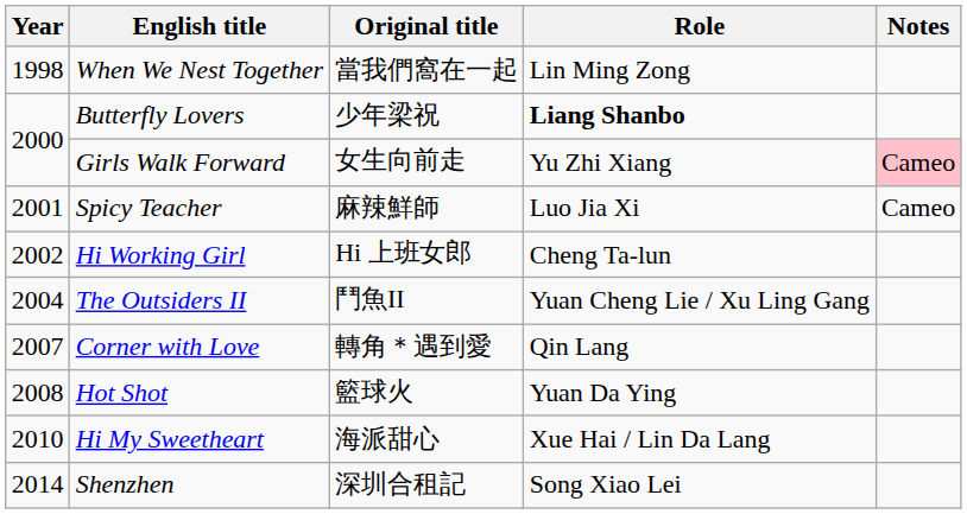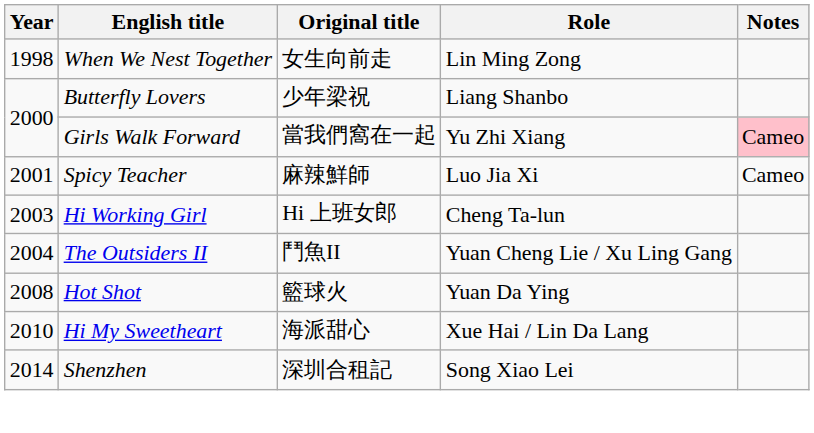 <table class="wikitable sortable">
 <tr>
 <th>Year</th>
 <th>English title</th>
 <th>Original title</th>
 <th>Role</th>
 <th class="unsortable">Notes</th>
 </tr>
 <tr>
 <td>1998</td>
 <td><em>When We Nest Together</em></td>
-<td>當我們窩在一起</td>
+<td>女生向前走</td>
 <td>Lin Ming Zong</td>
 <td></td>
 </tr>
 <tr>
 <td rowspan="2">2000</td>
 <td><em>Butterfly Lovers</em></td>
 <td>少年梁祝</td>
-<td><strong>Liang Shanbo</strong></td>
+<td>Liang Shanbo</td>
 <td></td>
 </tr>
 <tr>
 <td><em>Girls Walk Forward</em></td>
-<td>女生向前走</td>
+<td>當我們窩在一起</td>
 <td>Yu Zhi Xiang</td>
 <td style="background: pink;">Cameo</td>
 </tr>
 <tr>
 <td>2001</td>
 <td><em>Spicy Teacher</em></td>
 <td>麻辣鮮師</td>
 <td>Luo Jia Xi</td>
 <td>Cameo</td>
 </tr>
 <tr>
-<td>2002</td>
+<td>2003</td>
 <td><em><a href='#'>Hi Working Girl</a></em></td>
 <td>Hi 上班女郎</td>
 <td>Cheng Ta-lun</td>
 <td></td>
 </tr>
 <tr>
 <td>2004</td>
 <td><em><a href='#'>The Outsiders II</a></em></td>
 <td>鬥魚II</td>
 <td>Yuan Cheng Lie / Xu Ling Gang</td>
-<td></td>
-</tr>
-<tr>
-<td>2007</td>
-<td><em><a href='#'>Corner with Love</a></em></td>
-<td>轉角＊遇到愛</td>
-<td>Qin Lang</td>
 <td></td>
 </tr>
 <tr>
 <td>2008</td>
 <td><em><a href='#'>Hot Shot</a></em></td>
 <td>籃球火</td>
 <td>Yuan Da Ying</td>
 <td></td>
 </tr>
 <tr>
 <td>2010</td>
 <td><em><a href='#'>Hi My Sweetheart</a></em></td>
 <td>海派甜心</td>
 <td>Xue Hai  / Lin Da Lang</td>
 <td></td>
 </tr>
 <tr>
 <td>2014</td>
 <td><em>Shenzhen</em></td>
 <td>深圳合租記</td>
 <td>Song Xiao Lei</td>
 <td></td>
 </tr>
 </table>
